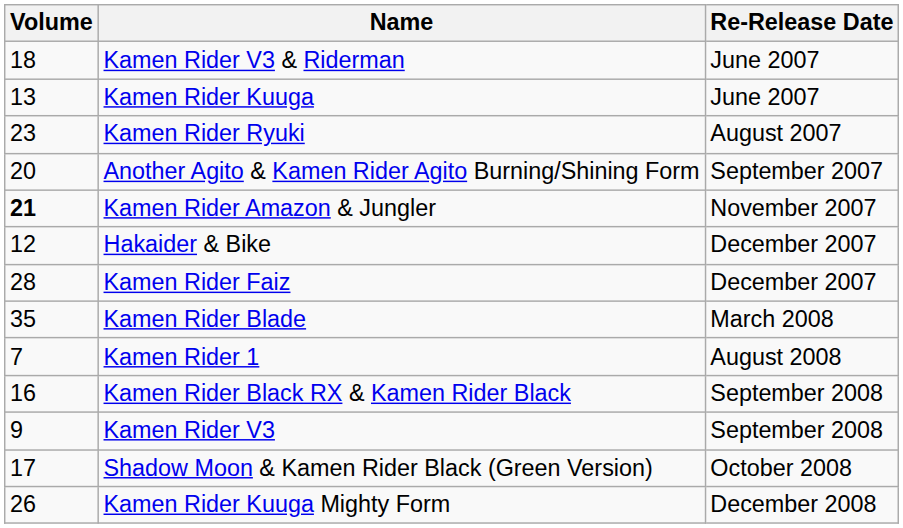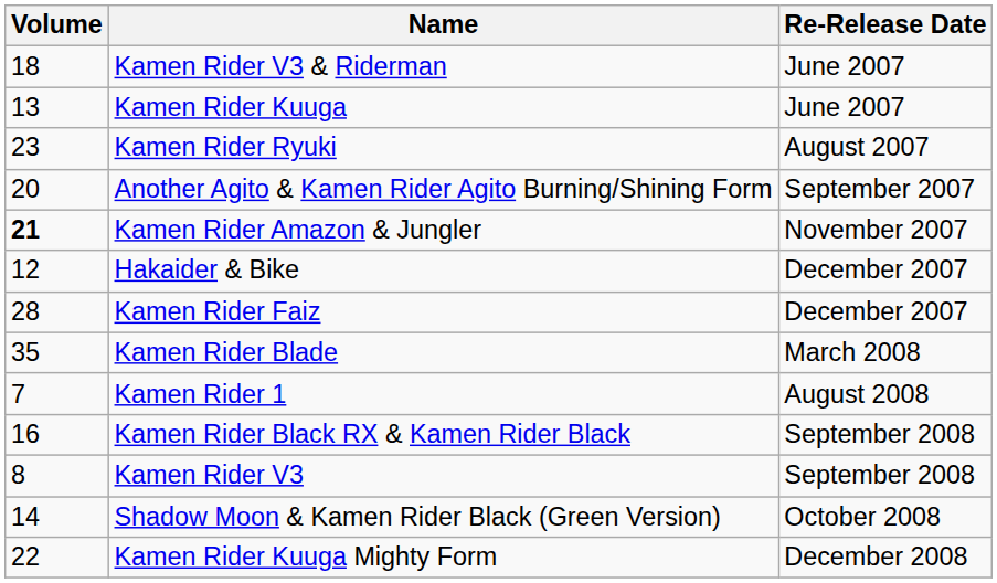 <table class="wikitable">
 <tr>
 <th>Volume</th>
 <th>Name</th>
 <th>Re-Release Date</th>
 </tr>
 <tr>
 <td>18</td>
 <td><a href='#'>Kamen Rider V3</a> & <a href='#'>Riderman</a></td>
 <td>June 2007</td>
 </tr>
 <tr>
 <td>13</td>
 <td><a href='#'>Kamen Rider Kuuga</a></td>
 <td>June 2007</td>
 </tr>
 <tr>
 <td>23</td>
 <td><a href='#'>Kamen Rider Ryuki</a></td>
 <td>August 2007</td>
 </tr>
 <tr>
 <td>20</td>
 <td><a href='#'>Another Agito</a> & <a href='#'>Kamen Rider Agito</a> Burning/Shining Form</td>
 <td>September 2007</td>
 </tr>
 <tr>
 <td><strong>21</strong></td>
 <td><a href='#'>Kamen Rider Amazon</a> & Jungler</td>
 <td>November 2007</td>
 </tr>
 <tr>
 <td>12</td>
 <td><a href='#'>Hakaider</a> & Bike</td>
 <td>December 2007</td>
 </tr>
 <tr>
 <td>28</td>
 <td><a href='#'>Kamen Rider Faiz</a></td>
 <td>December 2007</td>
 </tr>
 <tr>
 <td>35</td>
 <td><a href='#'>Kamen Rider Blade</a></td>
 <td>March 2008</td>
 </tr>
 <tr>
 <td>7</td>
 <td><a href='#'>Kamen Rider 1</a></td>
 <td>August 2008</td>
 </tr>
 <tr>
 <td>16</td>
 <td><a href='#'>Kamen Rider Black RX</a> & <a href='#'>Kamen Rider Black</a></td>
 <td>September 2008</td>
 </tr>
 <tr>
-<td>9</td>
+<td>8</td>
 <td><a href='#'>Kamen Rider V3</a></td>
 <td>September 2008</td>
 </tr>
 <tr>
-<td>17</td>
+<td>14</td>
 <td><a href='#'>Shadow Moon</a> & Kamen Rider Black (Green Version)</td>
 <td>October 2008</td>
 </tr>
 <tr>
-<td>26</td>
+<td>22</td>
 <td><a href='#'>Kamen Rider Kuuga</a> Mighty Form</td>
 <td>December 2008</td>
 </tr>
 </table>
